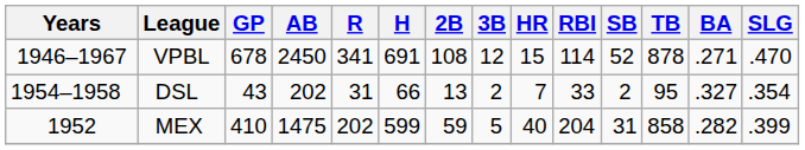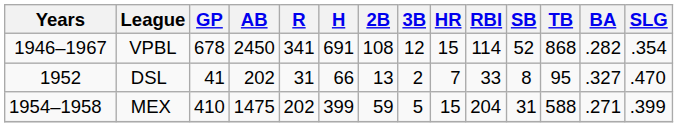 <table class="wikitable" style="font-size:85%;">
 <tr>
 <th>Years</th>
 <th>League</th>
 <th><a href='#'>GP</a></th>
 <th><a href='#'>AB</a></th>
 <th><a href='#'>R</a></th>
 <th><a href='#'>H</a></th>
 <th><a href='#'>2B</a></th>
 <th><a href='#'>3B</a></th>
 <th><a href='#'>HR</a></th>
 <th><a href='#'>RBI</a></th>
 <th><a href='#'>SB</a></th>
 <th><a href='#'>TB</a></th>
 <th><a href='#'>BA</a></th>
 <th><a href='#'>SLG</a></th>
 </tr>
 <tr align=center>
 <td>1946–1967</td>
 <td>VPBL</td>
 <td>678</td>
 <td>2450</td>
 <td>341</td>
 <td>691</td>
 <td>108</td>
 <td>12</td>
 <td>15</td>
 <td>114</td>
 <td>52</td>
-<td>878</td>
-<td>.271</td>
-<td>.470</td>
+<td>868</td>
+<td>.282</td>
+<td>.354</td>
 </tr>
 <tr>
-<td>1954–1958</td>
+<td>      1952      </td>
 <td>  DSL</td>
-<td>  43</td>
+<td>  41</td>
 <td>  202</td>
 <td>  31</td>
 <td>  66</td>
 <td>  13</td>
 <td>  2</td>
 <td>   7</td>
 <td>  33</td>
-<td>  2</td>
+<td>  8</td>
 <td> 95</td>
 <td>.327</td>
-<td>.354</td>
+<td>.470</td>
 </tr>
 <tr>
-<td>      1952      </td>
+<td>1954–1958</td>
 <td>  MEX</td>
 <td>410</td>
 <td>1475</td>
 <td>202</td>
-<td>599</td>
+<td>399</td>
 <td>  59</td>
 <td>  5</td>
-<td> 40</td>
+<td> 15</td>
 <td>204</td>
 <td> 31</td>
-<td>858</td>
-<td>.282</td>
+<td>588</td>
+<td>.271</td>
 <td>.399</td>
 </tr>
 <tr>
 </tr>
 </table>
